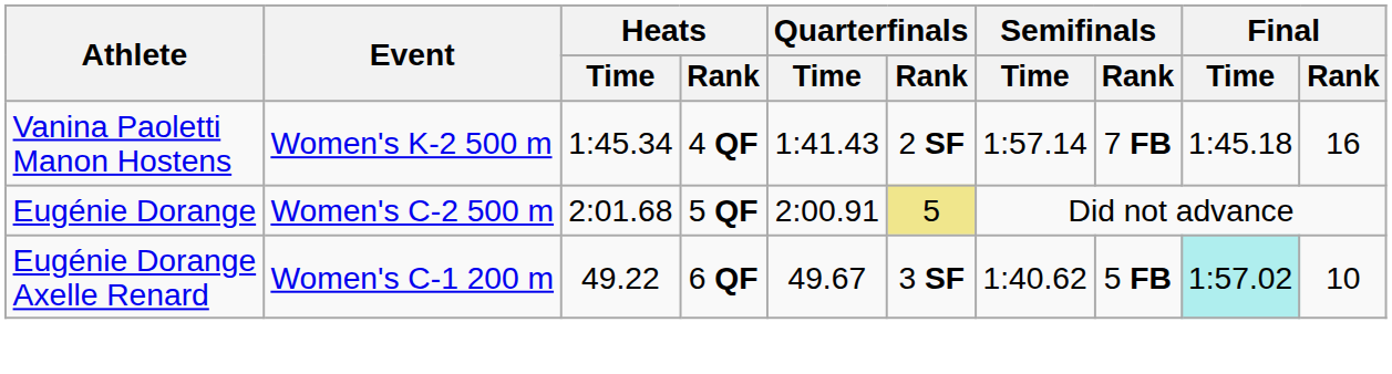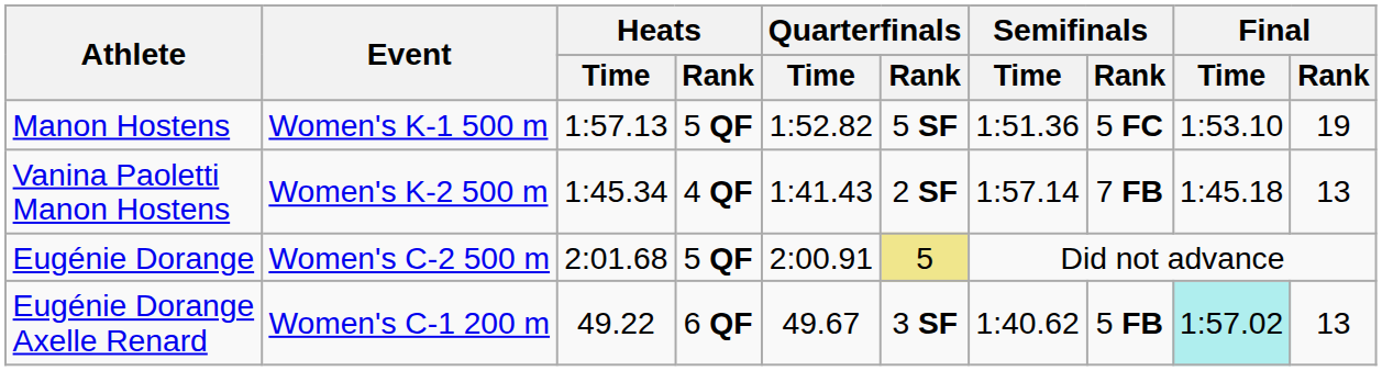 <table class=wikitable style="font-size:90%">
 <tr>
 <th rowspan="2">Athlete</th>
 <th rowspan="2">Event</th>
 <th colspan=2>Heats</th>
 <th colspan=2>Quarterfinals</th>
 <th colspan=2>Semifinals</th>
 <th colspan=2>Final</th>
 </tr>
 <tr style="font-size:95%">
 <th>Time</th>
 <th>Rank</th>
 <th>Time</th>
 <th>Rank</th>
 <th>Time</th>
 <th>Rank</th>
 <th>Time</th>
 <th>Rank</th>
 </tr>
 <tr align=center>
+<td align=left><a href='#'>Manon Hostens</a></td>
+<td align=left><a href='#'>Women's K-1 500 m</a></td>
+<td>1:57.13</td>
+<td>5 <strong>QF</strong></td>
+<td>1:52.82</td>
+<td>5 <strong>SF</strong></td>
+<td>1:51.36</td>
+<td>5 <strong>FC</strong></td>
+<td>1:53.10</td>
+<td>19</td>
+</tr>
+<tr align=center>
 <td align=left><a href='#'>Vanina Paoletti</a><br><a href='#'>Manon Hostens</a></td>
 <td align=left><a href='#'>Women's K-2 500 m</a></td>
 <td>1:45.34</td>
 <td>4 <strong>QF</strong></td>
 <td>1:41.43</td>
 <td>2 <strong>SF</strong></td>
 <td>1:57.14</td>
 <td>7 <strong>FB</strong></td>
 <td>1:45.18</td>
-<td>16</td>
+<td>13</td>
 </tr>
 <tr align=center>
 <td align=left><a href='#'>Eugénie Dorange</a></td>
 <td align=left><a href='#'>Women's C-2 500 m</a></td>
 <td>2:01.68</td>
 <td>5 <strong>QF</strong></td>
 <td>2:00.91</td>
 <td style="background: khaki;">5</td>
 <td colspan="4">Did not advance</td>
 </tr>
 <tr align=center>
 <td align=left><a href='#'>Eugénie Dorange</a><br><a href='#'>Axelle Renard</a></td>
 <td align=left><a href='#'>Women's C-1 200 m</a></td>
 <td>49.22</td>
 <td>6 <strong>QF</strong></td>
 <td>49.67</td>
 <td>3 <strong>SF</strong></td>
 <td>1:40.62</td>
 <td>5 <strong>FB</strong></td>
 <td style="background: paleturquoise;">1:57.02</td>
-<td>10</td>
+<td>13</td>
 </tr>
 </table>
